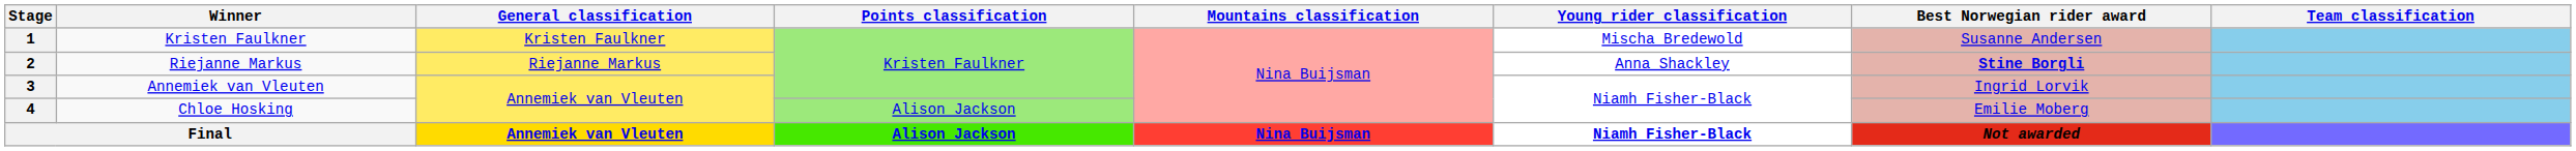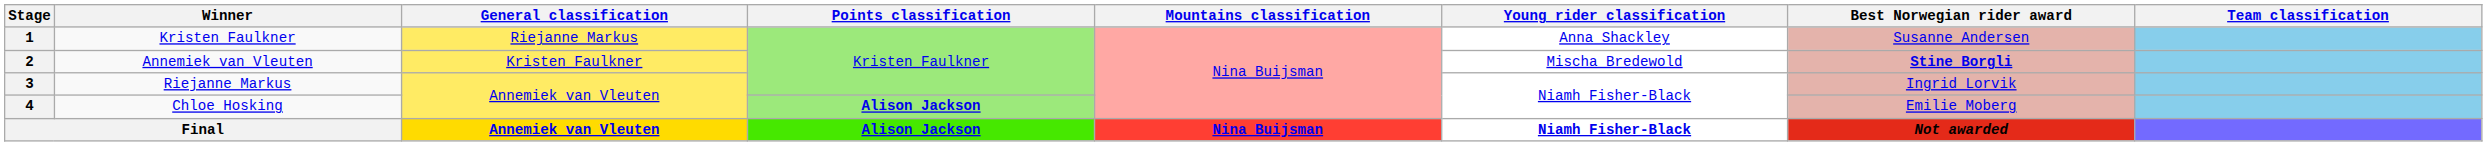 <table class="wikitable" style="text-align: center; font-size:smaller;">
 <tr style="background:#efefef;">
 <th scope="col" width="2%">Stage</th>
 <th scope="col" width="14%">Winner</th>
 <th scope="col" width="14%"><a href='#'>General classification</a><br></th>
 <th scope="col" width="14%"><a href='#'>Points classification</a><br></th>
 <th scope="col" width="14%"><a href='#'>Mountains classification</a><br></th>
 <th scope="col" width="14%"><a href='#'>Young rider classification</a><br></th>
 <th scope="col" width="14%">Best Norwegian rider award<br></th>
 <th scope="col" width="14%"><a href='#'>Team classification</a></th>
 </tr>
 <tr>
 <th>1</th>
 <td><a href='#'>Kristen Faulkner</a></td>
-<td style="background:#FFEB64;"><a href='#'>Kristen Faulkner</a></td>
+<td style="background:#FFEB64;"><a href='#'>Riejanne Markus</a></td>
 <td style="background:#9CE97B;" rowspan="3"><a href='#'>Kristen Faulkner</a></td>
 <td style="background:#FFA8A4;" rowspan="4"><a href='#'>Nina Buijsman</a></td>
-<td style="background:white;"><a href='#'>Mischa Bredewold</a></td>
+<td style="background:white;"><a href='#'>Anna Shackley</a></td>
 <td style="background:#E4B3AB;"><a href='#'>Susanne Andersen</a></td>
 <td style="background:skyblue;"></td>
 </tr>
 <tr>
 <th>2</th>
-<td><a href='#'>Riejanne Markus</a></td>
-<td style="background:#FFEB64;"><a href='#'>Riejanne Markus</a></td>
-<td style="background:white;"><a href='#'>Anna Shackley</a></td>
+<td><a href='#'>Annemiek van Vleuten</a></td>
+<td style="background:#FFEB64;"><a href='#'>Kristen Faulkner</a></td>
+<td style="background:white;"><a href='#'>Mischa Bredewold</a></td>
 <td style="background:#E4B3AB;"><strong><a href='#'>Stine Borgli</a></strong></td>
 <td style="background:skyblue;"></td>
 </tr>
 <tr>
 <th>3</th>
-<td><a href='#'>Annemiek van Vleuten</a></td>
+<td><a href='#'>Riejanne Markus</a></td>
 <td style="background:#FFEB64;" rowspan="2"><a href='#'>Annemiek van Vleuten</a></td>
 <td style="background:white;" rowspan="2"><a href='#'>Niamh Fisher-Black</a></td>
 <td style="background:#E4B3AB;"><a href='#'>Ingrid Lorvik</a></td>
 <td style="background:skyblue;"></td>
 </tr>
 <tr>
 <th>4</th>
 <td><a href='#'>Chloe Hosking</a></td>
-<td style="background:#9CE97B;"><a href='#'>Alison Jackson</a></td>
+<td style="background:#9CE97B;"><strong><a href='#'>Alison Jackson</a></strong></td>
 <td style="background:#E4B3AB;"><a href='#'>Emilie Moberg</a></td>
 <td style="background:skyblue;"></td>
 </tr>
 <tr>
 <th colspan="2">Final</th>
 <th style="background:#FFDB00;"><a href='#'>Annemiek van Vleuten</a></th>
 <th style="background:#46E800;"><a href='#'>Alison Jackson</a></th>
 <th style="background:#FF3E33;"><a href='#'>Nina Buijsman</a></th>
 <th style="background:white;"><a href='#'>Niamh Fisher-Black</a></th>
 <th style="background:#E42A19;"><em>Not awarded</em></th>
 <th style="background:#736aff;"></th>
 </tr>
 </table>
